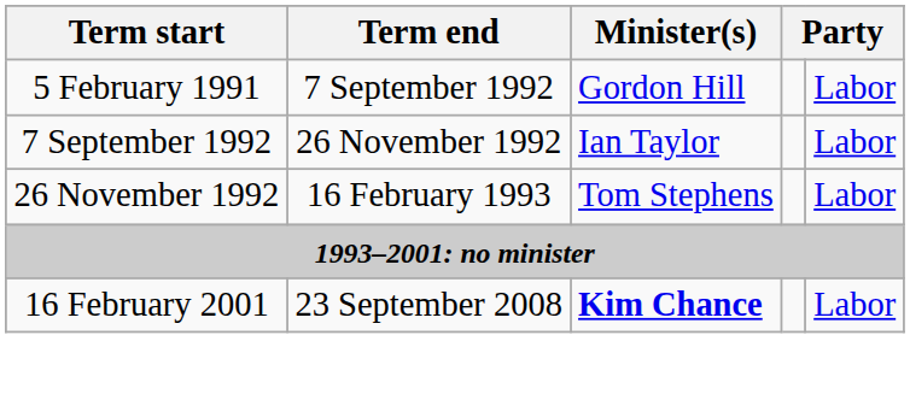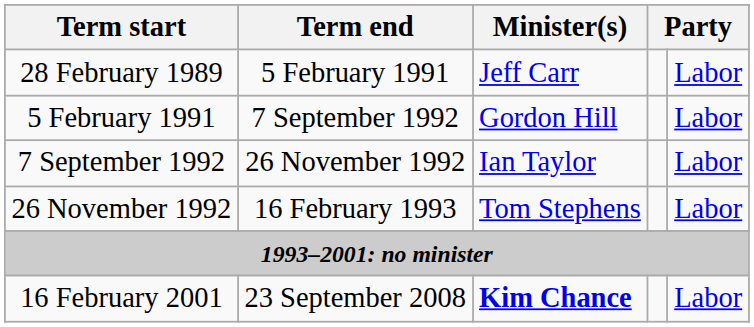 <table class="wikitable">
 <tr>
 <th>Term start</th>
 <th>Term end</th>
 <th>Minister(s)</th>
 <th colspan="2">Party</th>
+</tr>
+<tr>
+<td align=center>28 February 1989</td>
+<td align=center>5 February 1991</td>
+<td><a href='#'>Jeff Carr</a></td>
+<td> </td>
+<td><a href='#'>Labor</a></td>
 </tr>
 <tr>
 <td align=center>5 February 1991</td>
 <td align=center>7 September 1992</td>
 <td><a href='#'>Gordon Hill</a></td>
 <td> </td>
 <td><a href='#'>Labor</a></td>
 </tr>
 <tr>
 <td align=center>7 September 1992</td>
 <td align=center>26 November 1992</td>
 <td><a href='#'>Ian Taylor</a></td>
 <td> </td>
 <td><a href='#'>Labor</a></td>
 </tr>
 <tr>
 <td align=center>26 November 1992</td>
 <td align=center>16 February 1993</td>
 <td><a href='#'>Tom Stephens</a></td>
 <td> </td>
 <td><a href='#'>Labor</a></td>
 </tr>
 <tr>
 <th colspan=5 style="background: #cccccc;"><small><strong><em>1993–2001: no minister</em></strong></small></th>
 </tr>
 <tr>
 <td align=center>16 February 2001</td>
 <td align=center>23 September 2008</td>
 <td><strong><a href='#'>Kim Chance</a></strong></td>
 <td> </td>
 <td><a href='#'>Labor</a></td>
 </tr>
 </table>
